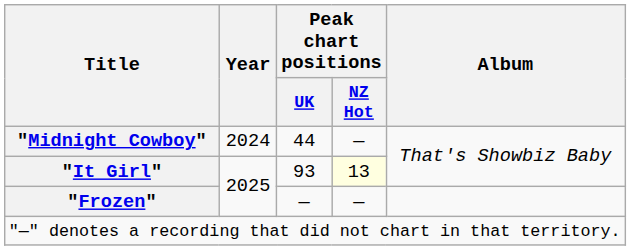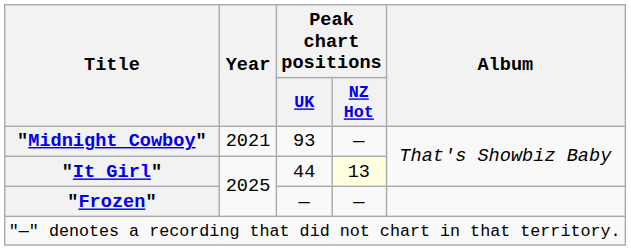 <table class="wikitable plainrowheaders" style="text-align:center;">
 <tr>
 <th scope="col" rowspan="2">Title</th>
 <th scope="col" rowspan="2">Year</th>
 <th scope="col" colspan="2">Peak chart positions</th>
 <th scope="col" rowspan="2">Album</th>
 </tr>
 <tr>
 <th scope="col" style="width:2.5em;font-size:90%"><a href='#'>UK</a><br></th>
 <th scope="col" style="width:2.5em;font-size:90%"><a href='#'>NZ<br>Hot</a><br></th>
 </tr>
 <tr>
 <th scope="row">"<a href='#'>Midnight Cowboy</a>"</th>
-<td>2024</td>
-<td>44</td>
+<td>2021</td>
+<td>93</td>
 <td>—</td>
 <td rowspan="2"><em>That's Showbiz Baby</em></td>
 </tr>
 <tr>
 <th scope="row">"<a href='#'>It Girl</a>"</th>
 <td rowspan="2">2025</td>
-<td>93</td>
+<td>44</td>
 <td style="background: lightyellow;">13</td>
 </tr>
 <tr>
 <th scope="row">"<a href='#'>Frozen</a>"</th>
 <td>—</td>
 <td>—</td>
 <td></td>
 </tr>
 <tr>
 <td colspan="5" style="font-size:90%;">"—" denotes a recording that did not chart in that territory.</td>
 </tr>
 </table>
